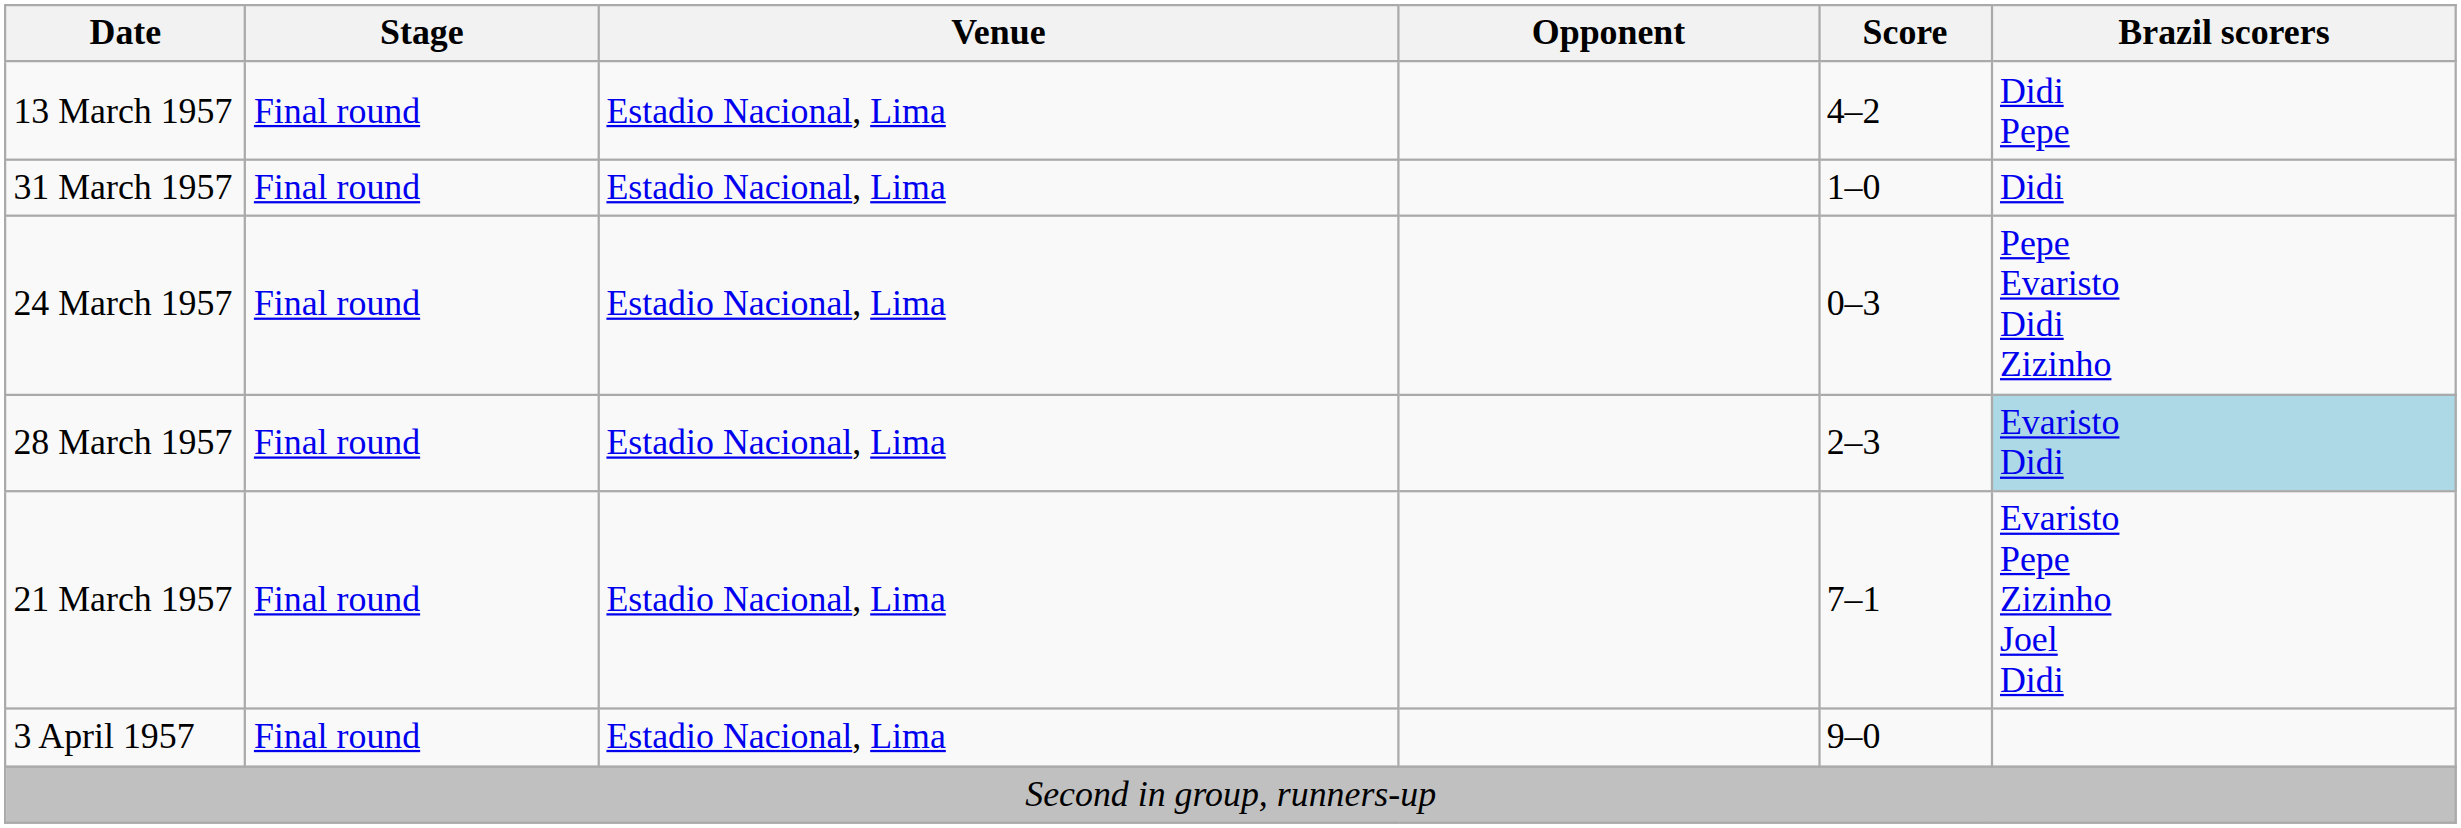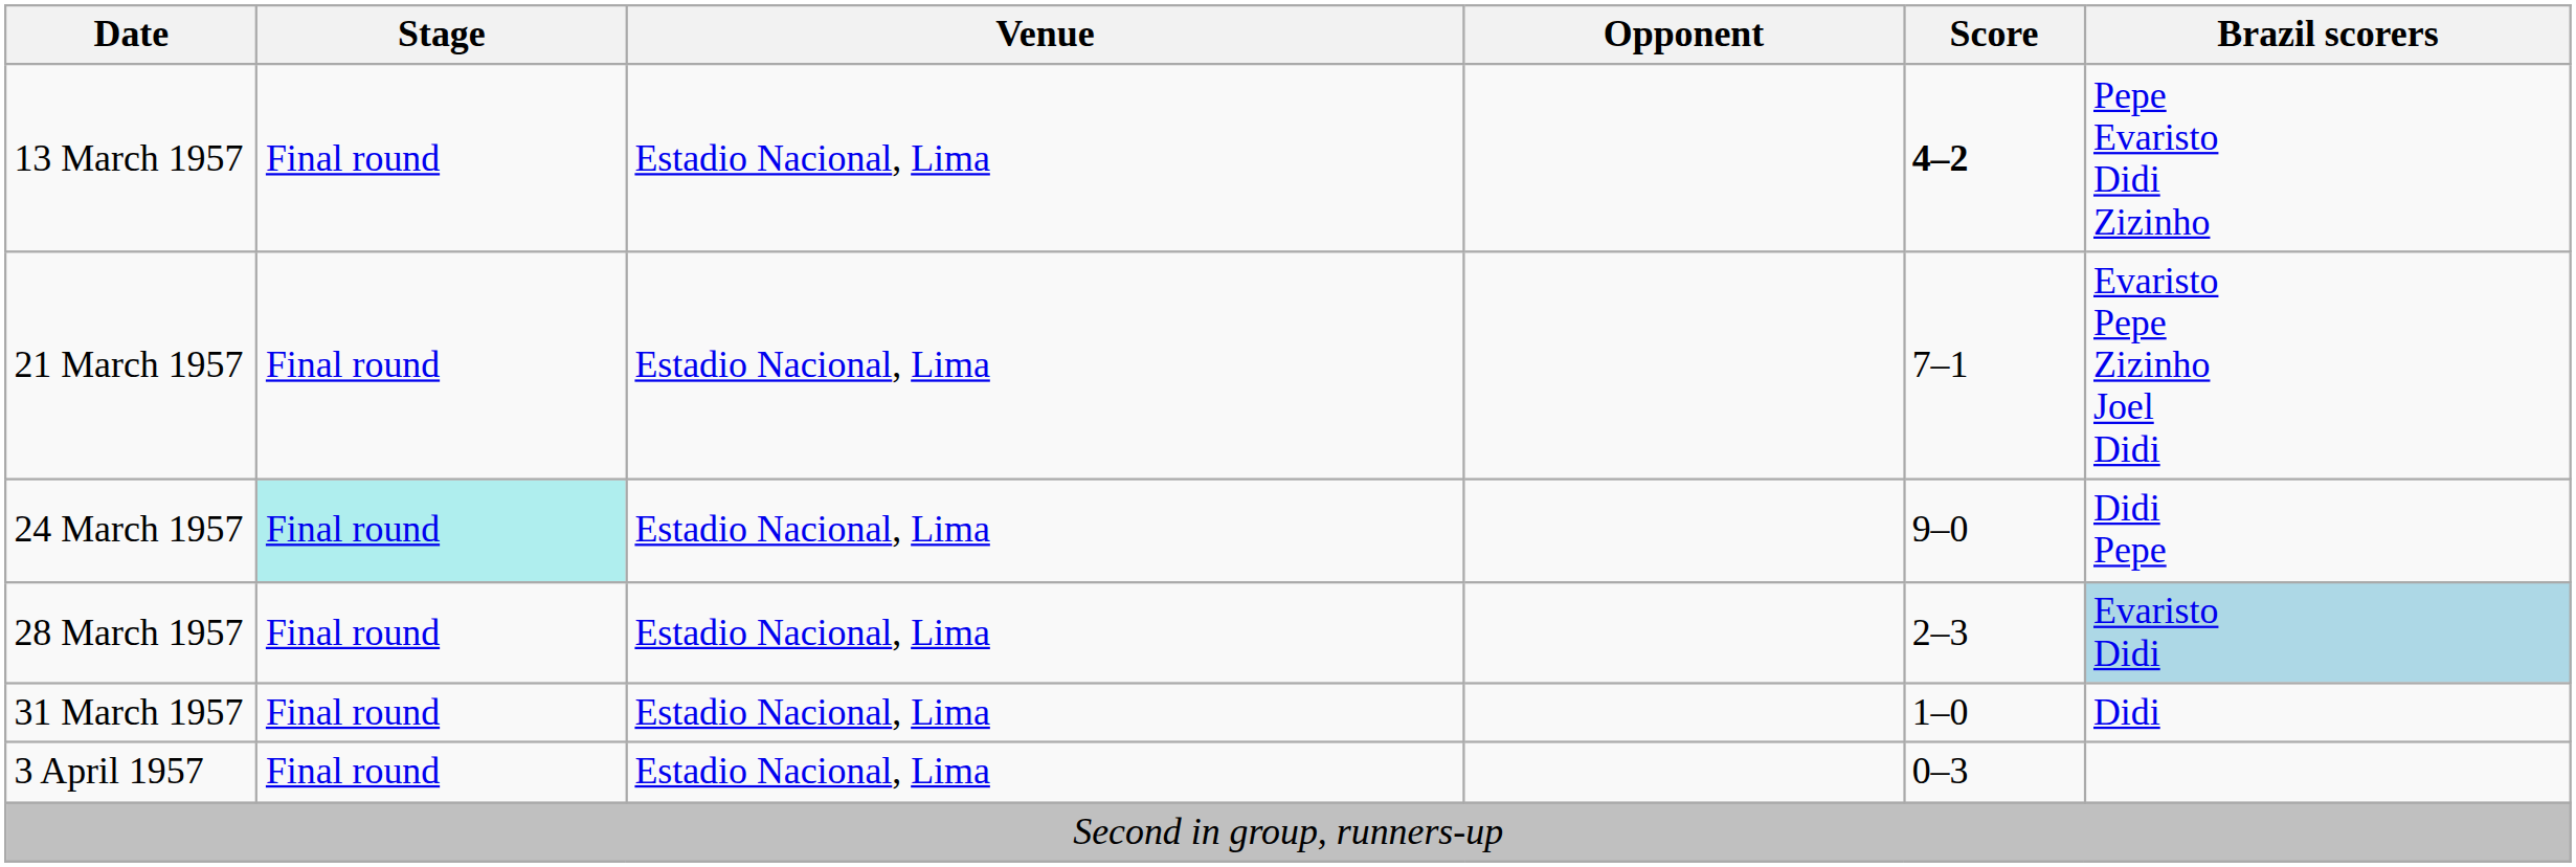 <table class="wikitable">
 <tr>
 <th width=100px>Date</th>
 <th width=150px>Stage</th>
 <th width=350px>Venue</th>
 <th width=180px>Opponent</th>
 <th width=70px>Score</th>
 <th width=200px>Brazil scorers</th>
 </tr>
 <tr>
 <td>13 March 1957</td>
 <td><a href='#'>Final round</a></td>
 <td><a href='#'>Estadio Nacional</a>, <a href='#'>Lima</a></td>
 <td></td>
-<td>4–2</td>
+<td><strong>4–2</strong></td>
+<td><a href='#'>Pepe</a>  <br> <a href='#'>Evaristo</a>  <br> <a href='#'>Didi</a>  <br> <a href='#'>Zizinho</a> </td>
+</tr>
+<tr>
+<td>21 March 1957</td>
+<td><a href='#'>Final round</a></td>
+<td><a href='#'>Estadio Nacional</a>, <a href='#'>Lima</a></td>
+<td></td>
+<td>7–1</td>
+<td><a href='#'>Evaristo</a>  <br> <a href='#'>Pepe</a>  <br> <a href='#'>Zizinho</a>  <br> <a href='#'>Joel</a>  <br> <a href='#'>Didi</a> </td>
+</tr>
+<tr>
+<td>24 March 1957</td>
+<td style="background: paleturquoise;"><a href='#'>Final round</a></td>
+<td><a href='#'>Estadio Nacional</a>, <a href='#'>Lima</a></td>
+<td></td>
+<td>9–0</td>
 <td><a href='#'>Didi</a>  <br> <a href='#'>Pepe</a> </td>
+</tr>
+<tr>
+<td>28 March 1957</td>
+<td><a href='#'>Final round</a></td>
+<td><a href='#'>Estadio Nacional</a>, <a href='#'>Lima</a></td>
+<td></td>
+<td>2–3</td>
+<td style="background: lightblue;"><a href='#'>Evaristo</a>  <br> <a href='#'>Didi</a> </td>
 </tr>
 <tr>
 <td>31 March 1957</td>
 <td><a href='#'>Final round</a></td>
 <td><a href='#'>Estadio Nacional</a>, <a href='#'>Lima</a></td>
 <td></td>
 <td>1–0</td>
 <td><a href='#'>Didi</a> </td>
 </tr>
 <tr>
-<td>24 March 1957</td>
+<td>3 April 1957</td>
 <td><a href='#'>Final round</a></td>
 <td><a href='#'>Estadio Nacional</a>, <a href='#'>Lima</a></td>
 <td></td>
 <td>0–3</td>
-<td><a href='#'>Pepe</a>  <br> <a href='#'>Evaristo</a>  <br> <a href='#'>Didi</a>  <br> <a href='#'>Zizinho</a> </td>
-</tr>
-<tr>
-<td>28 March 1957</td>
-<td><a href='#'>Final round</a></td>
-<td><a href='#'>Estadio Nacional</a>, <a href='#'>Lima</a></td>
-<td></td>
-<td>2–3</td>
-<td style="background: lightblue;"><a href='#'>Evaristo</a>  <br> <a href='#'>Didi</a> </td>
-</tr>
-<tr>
-<td>21 March 1957</td>
-<td><a href='#'>Final round</a></td>
-<td><a href='#'>Estadio Nacional</a>, <a href='#'>Lima</a></td>
-<td></td>
-<td>7–1</td>
-<td><a href='#'>Evaristo</a>  <br> <a href='#'>Pepe</a>  <br> <a href='#'>Zizinho</a>  <br> <a href='#'>Joel</a>  <br> <a href='#'>Didi</a> </td>
-</tr>
-<tr>
-<td>3 April 1957</td>
-<td><a href='#'>Final round</a></td>
-<td><a href='#'>Estadio Nacional</a>, <a href='#'>Lima</a></td>
-<td></td>
-<td>9–0</td>
 <td></td>
 </tr>
 <tr>
 <td colspan="6"  style="text-align:center; background:silver;"><em>Second in group, runners-up</em></td>
 </tr>
 </table>
